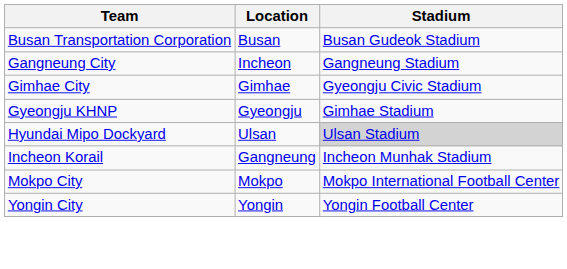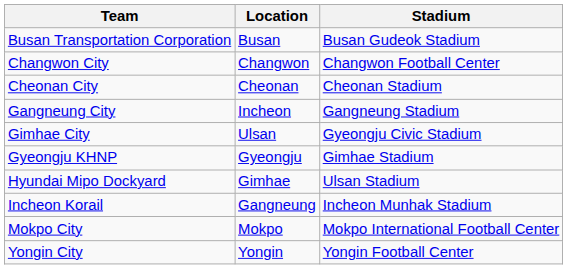 <table class="wikitable sortable" style="text-align: left;">
 <tr>
 <th>Team</th>
 <th>Location</th>
 <th>Stadium</th>
 </tr>
 <tr>
 <td><a href='#'>Busan Transportation Corporation</a></td>
 <td><a href='#'>Busan</a></td>
 <td><a href='#'>Busan Gudeok Stadium</a></td>
 </tr>
 <tr>
+<td><a href='#'>Changwon City</a></td>
+<td><a href='#'>Changwon</a></td>
+<td><a href='#'>Changwon Football Center</a></td>
+</tr>
+<tr>
+<td><a href='#'>Cheonan City</a></td>
+<td><a href='#'>Cheonan</a></td>
+<td><a href='#'>Cheonan Stadium</a></td>
+</tr>
+<tr>
 <td><a href='#'>Gangneung City</a></td>
 <td><a href='#'>Incheon</a></td>
 <td><a href='#'>Gangneung Stadium</a></td>
 </tr>
 <tr>
 <td><a href='#'>Gimhae City</a></td>
-<td><a href='#'>Gimhae</a></td>
+<td><a href='#'>Ulsan</a></td>
 <td><a href='#'>Gyeongju Civic Stadium</a></td>
 </tr>
 <tr>
 <td><a href='#'>Gyeongju KHNP</a></td>
 <td><a href='#'>Gyeongju</a></td>
 <td><a href='#'>Gimhae Stadium</a></td>
 </tr>
 <tr>
 <td><a href='#'>Hyundai Mipo Dockyard</a></td>
-<td><a href='#'>Ulsan</a></td>
-<td style="background: lightgrey;"><a href='#'>Ulsan Stadium</a></td>
+<td><a href='#'>Gimhae</a></td>
+<td><a href='#'>Ulsan Stadium</a></td>
 </tr>
 <tr>
 <td><a href='#'>Incheon Korail</a></td>
 <td><a href='#'>Gangneung</a></td>
 <td><a href='#'>Incheon Munhak Stadium</a></td>
 </tr>
 <tr>
 <td><a href='#'>Mokpo City</a></td>
 <td><a href='#'>Mokpo</a></td>
 <td><a href='#'>Mokpo International Football Center</a></td>
 </tr>
 <tr>
 <td><a href='#'>Yongin City</a></td>
 <td><a href='#'>Yongin</a></td>
 <td><a href='#'>Yongin Football Center</a></td>
 </tr>
 </table>
